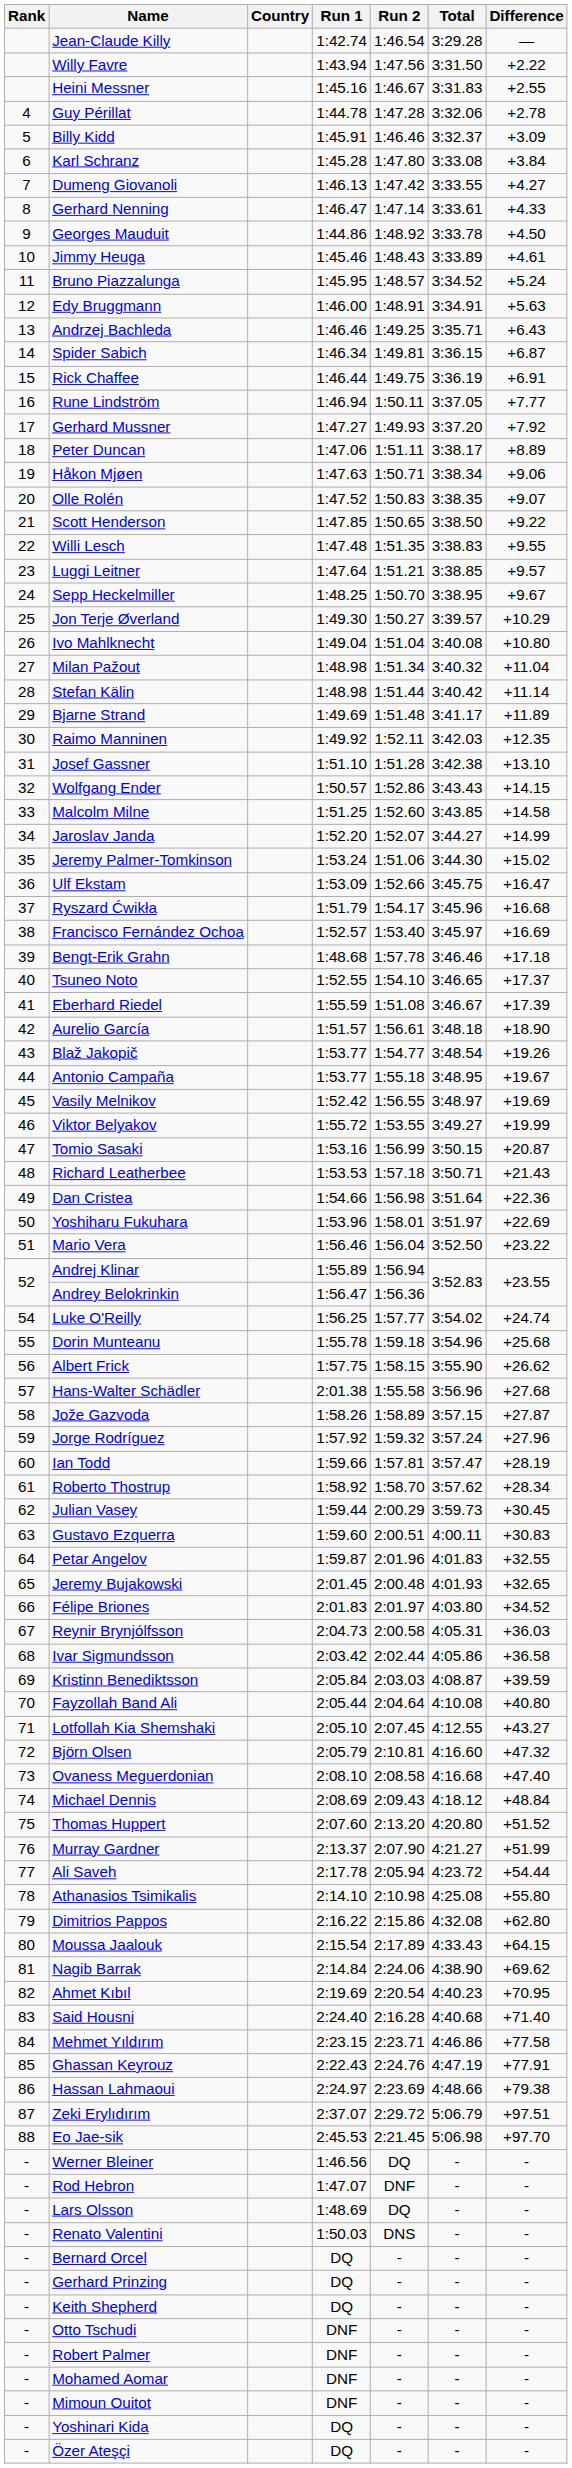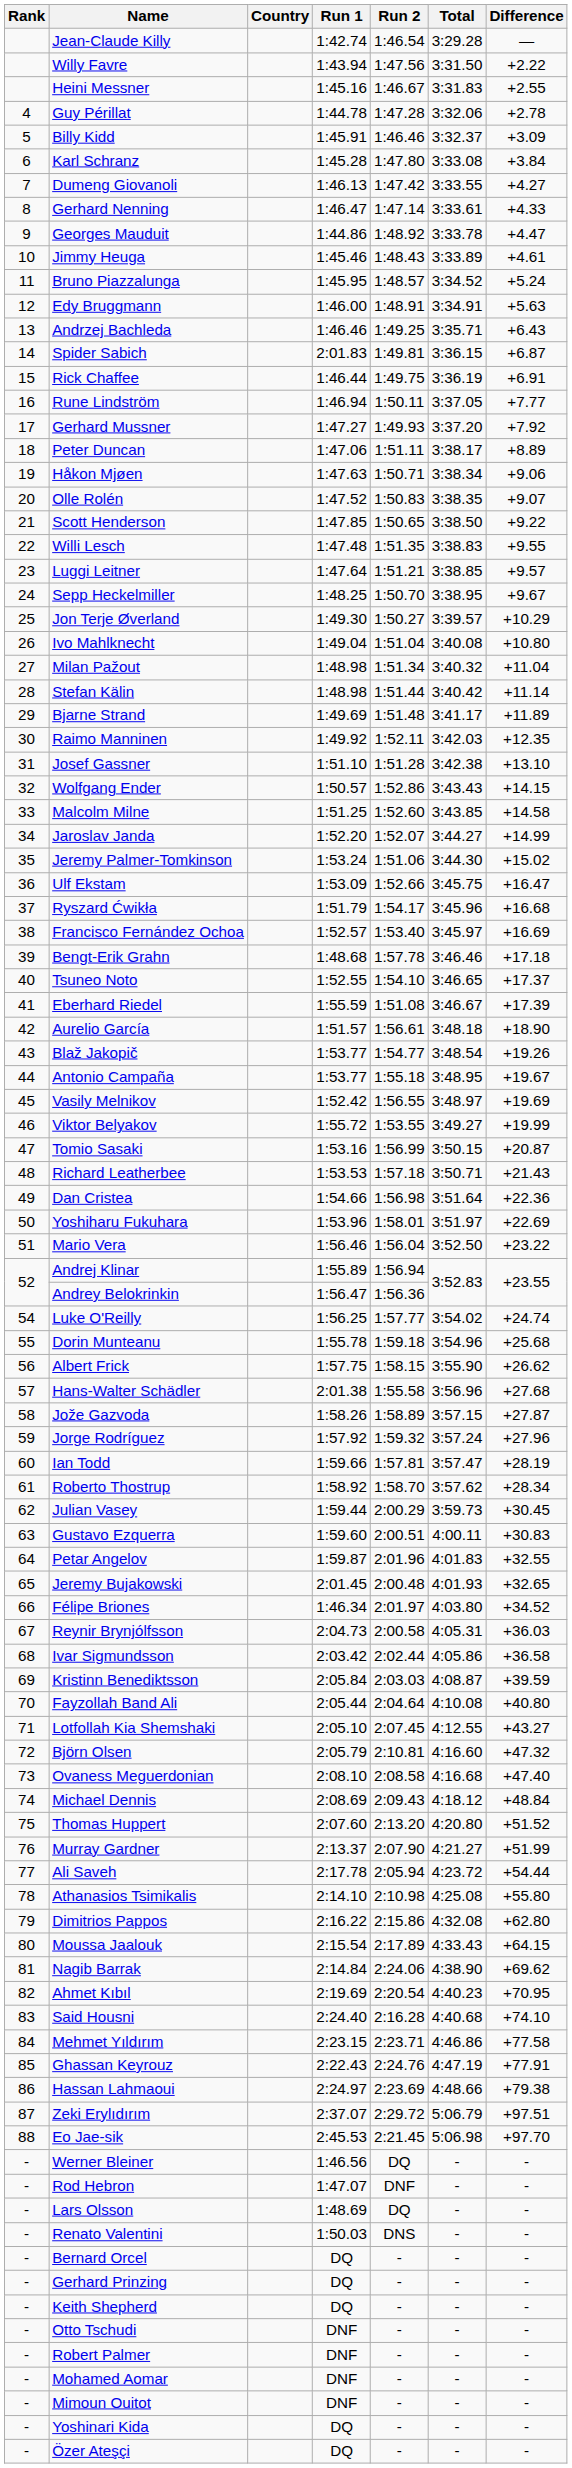 <table class="wikitable sortable" style="text-align:center">
 <tr>
 <th>Rank</th>
 <th>Name</th>
 <th>Country</th>
 <th>Run 1</th>
 <th>Run 2</th>
 <th>Total</th>
 <th>Difference</th>
 </tr>
 <tr>
 <td></td>
 <td align=left><a href='#'>Jean-Claude Killy</a></td>
 <td align=left></td>
 <td>1:42.74</td>
 <td>1:46.54</td>
 <td>3:29.28</td>
 <td>—</td>
 </tr>
 <tr>
 <td></td>
 <td align=left><a href='#'>Willy Favre</a></td>
 <td align=left></td>
 <td>1:43.94</td>
 <td>1:47.56</td>
 <td>3:31.50</td>
 <td>+2.22</td>
 </tr>
 <tr>
 <td></td>
 <td align=left><a href='#'>Heini Messner</a></td>
 <td align=left></td>
 <td>1:45.16</td>
 <td>1:46.67</td>
 <td>3:31.83</td>
 <td>+2.55</td>
 </tr>
 <tr>
 <td>4</td>
 <td align=left><a href='#'>Guy Périllat</a></td>
 <td align=left></td>
 <td>1:44.78</td>
 <td>1:47.28</td>
 <td>3:32.06</td>
 <td>+2.78</td>
 </tr>
 <tr>
 <td>5</td>
 <td align=left><a href='#'>Billy Kidd</a></td>
 <td align=left></td>
 <td>1:45.91</td>
 <td>1:46.46</td>
 <td>3:32.37</td>
 <td>+3.09</td>
 </tr>
 <tr>
 <td>6</td>
 <td align=left><a href='#'>Karl Schranz</a></td>
 <td align=left></td>
 <td>1:45.28</td>
 <td>1:47.80</td>
 <td>3:33.08</td>
 <td>+3.84</td>
 </tr>
 <tr>
 <td>7</td>
 <td align=left><a href='#'>Dumeng Giovanoli</a></td>
 <td align=left></td>
 <td>1:46.13</td>
 <td>1:47.42</td>
 <td>3:33.55</td>
 <td>+4.27</td>
 </tr>
 <tr>
 <td>8</td>
 <td align=left><a href='#'>Gerhard Nenning</a></td>
 <td align=left></td>
 <td>1:46.47</td>
 <td>1:47.14</td>
 <td>3:33.61</td>
 <td>+4.33</td>
 </tr>
 <tr>
 <td>9</td>
 <td align=left><a href='#'>Georges Mauduit</a></td>
 <td align=left></td>
 <td>1:44.86</td>
 <td>1:48.92</td>
 <td>3:33.78</td>
-<td>+4.50</td>
+<td>+4.47</td>
 </tr>
 <tr>
 <td>10</td>
 <td align=left><a href='#'>Jimmy Heuga</a></td>
 <td align=left></td>
 <td>1:45.46</td>
 <td>1:48.43</td>
 <td>3:33.89</td>
 <td>+4.61</td>
 </tr>
 <tr>
 <td>11</td>
 <td align=left><a href='#'>Bruno Piazzalunga</a></td>
 <td align=left></td>
 <td>1:45.95</td>
 <td>1:48.57</td>
 <td>3:34.52</td>
 <td>+5.24</td>
 </tr>
 <tr>
 <td>12</td>
 <td align=left><a href='#'>Edy Bruggmann</a></td>
 <td align=left></td>
 <td>1:46.00</td>
 <td>1:48.91</td>
 <td>3:34.91</td>
 <td>+5.63</td>
 </tr>
 <tr>
 <td>13</td>
 <td align=left><a href='#'>Andrzej Bachleda</a></td>
 <td align=left></td>
 <td>1:46.46</td>
 <td>1:49.25</td>
 <td>3:35.71</td>
 <td>+6.43</td>
 </tr>
 <tr>
 <td>14</td>
 <td align=left><a href='#'>Spider Sabich</a></td>
 <td align=left></td>
-<td>1:46.34</td>
+<td>2:01.83</td>
 <td>1:49.81</td>
 <td>3:36.15</td>
 <td>+6.87</td>
 </tr>
 <tr>
 <td>15</td>
 <td align=left><a href='#'>Rick Chaffee</a></td>
 <td align=left></td>
 <td>1:46.44</td>
 <td>1:49.75</td>
 <td>3:36.19</td>
 <td>+6.91</td>
 </tr>
 <tr>
 <td>16</td>
 <td align=left><a href='#'>Rune Lindström</a></td>
 <td align=left></td>
 <td>1:46.94</td>
 <td>1:50.11</td>
 <td>3:37.05</td>
 <td>+7.77</td>
 </tr>
 <tr>
 <td>17</td>
 <td align=left><a href='#'>Gerhard Mussner</a></td>
 <td align=left></td>
 <td>1:47.27</td>
 <td>1:49.93</td>
 <td>3:37.20</td>
 <td>+7.92</td>
 </tr>
 <tr>
 <td>18</td>
 <td align=left><a href='#'>Peter Duncan</a></td>
 <td align=left></td>
 <td>1:47.06</td>
 <td>1:51.11</td>
 <td>3:38.17</td>
 <td>+8.89</td>
 </tr>
 <tr>
 <td>19</td>
 <td align=left><a href='#'>Håkon Mjøen</a></td>
 <td align=left></td>
 <td>1:47.63</td>
 <td>1:50.71</td>
 <td>3:38.34</td>
 <td>+9.06</td>
 </tr>
 <tr>
 <td>20</td>
 <td align=left><a href='#'>Olle Rolén</a></td>
 <td align=left></td>
 <td>1:47.52</td>
 <td>1:50.83</td>
 <td>3:38.35</td>
 <td>+9.07</td>
 </tr>
 <tr>
 <td>21</td>
 <td align=left><a href='#'>Scott Henderson</a></td>
 <td align=left></td>
 <td>1:47.85</td>
 <td>1:50.65</td>
 <td>3:38.50</td>
 <td>+9.22</td>
 </tr>
 <tr>
 <td>22</td>
 <td align=left><a href='#'>Willi Lesch</a></td>
 <td align=left></td>
 <td>1:47.48</td>
 <td>1:51.35</td>
 <td>3:38.83</td>
 <td>+9.55</td>
 </tr>
 <tr>
 <td>23</td>
 <td align=left><a href='#'>Luggi Leitner</a></td>
 <td align=left></td>
 <td>1:47.64</td>
 <td>1:51.21</td>
 <td>3:38.85</td>
 <td>+9.57</td>
 </tr>
 <tr>
 <td>24</td>
 <td align=left><a href='#'>Sepp Heckelmiller</a></td>
 <td align=left></td>
 <td>1:48.25</td>
 <td>1:50.70</td>
 <td>3:38.95</td>
 <td>+9.67</td>
 </tr>
 <tr>
 <td>25</td>
 <td align=left><a href='#'>Jon Terje Øverland</a></td>
 <td align=left></td>
 <td>1:49.30</td>
 <td>1:50.27</td>
 <td>3:39.57</td>
 <td>+10.29</td>
 </tr>
 <tr>
 <td>26</td>
 <td align=left><a href='#'>Ivo Mahlknecht</a></td>
 <td align=left></td>
 <td>1:49.04</td>
 <td>1:51.04</td>
 <td>3:40.08</td>
 <td>+10.80</td>
 </tr>
 <tr>
 <td>27</td>
 <td align=left><a href='#'>Milan Pažout</a></td>
 <td align=left></td>
 <td>1:48.98</td>
 <td>1:51.34</td>
 <td>3:40.32</td>
 <td>+11.04</td>
 </tr>
 <tr>
 <td>28</td>
 <td align=left><a href='#'>Stefan Kälin</a></td>
 <td align=left></td>
 <td>1:48.98</td>
 <td>1:51.44</td>
 <td>3:40.42</td>
 <td>+11.14</td>
 </tr>
 <tr>
 <td>29</td>
 <td align=left><a href='#'>Bjarne Strand</a></td>
 <td align=left></td>
 <td>1:49.69</td>
 <td>1:51.48</td>
 <td>3:41.17</td>
 <td>+11.89</td>
 </tr>
 <tr>
 <td>30</td>
 <td align=left><a href='#'>Raimo Manninen</a></td>
 <td align=left></td>
 <td>1:49.92</td>
 <td>1:52.11</td>
 <td>3:42.03</td>
 <td>+12.35</td>
 </tr>
 <tr>
 <td>31</td>
 <td align=left><a href='#'>Josef Gassner</a></td>
 <td align=left></td>
 <td>1:51.10</td>
 <td>1:51.28</td>
 <td>3:42.38</td>
 <td>+13.10</td>
 </tr>
 <tr>
 <td>32</td>
 <td align=left><a href='#'>Wolfgang Ender</a></td>
 <td align=left></td>
 <td>1:50.57</td>
 <td>1:52.86</td>
 <td>3:43.43</td>
 <td>+14.15</td>
 </tr>
 <tr>
 <td>33</td>
 <td align=left><a href='#'>Malcolm Milne</a></td>
 <td align=left></td>
 <td>1:51.25</td>
 <td>1:52.60</td>
 <td>3:43.85</td>
 <td>+14.58</td>
 </tr>
 <tr>
 <td>34</td>
 <td align=left><a href='#'>Jaroslav Janda</a></td>
 <td align=left></td>
 <td>1:52.20</td>
 <td>1:52.07</td>
 <td>3:44.27</td>
 <td>+14.99</td>
 </tr>
 <tr>
 <td>35</td>
 <td align=left><a href='#'>Jeremy Palmer-Tomkinson</a></td>
 <td align=left></td>
 <td>1:53.24</td>
 <td>1:51.06</td>
 <td>3:44.30</td>
 <td>+15.02</td>
 </tr>
 <tr>
 <td>36</td>
 <td align=left><a href='#'>Ulf Ekstam</a></td>
 <td align=left></td>
 <td>1:53.09</td>
 <td>1:52.66</td>
 <td>3:45.75</td>
 <td>+16.47</td>
 </tr>
 <tr>
 <td>37</td>
 <td align=left><a href='#'>Ryszard Ćwikła</a></td>
 <td align=left></td>
 <td>1:51.79</td>
 <td>1:54.17</td>
 <td>3:45.96</td>
 <td>+16.68</td>
 </tr>
 <tr>
 <td>38</td>
 <td align=left><a href='#'>Francisco Fernández Ochoa</a></td>
 <td align=left></td>
 <td>1:52.57</td>
 <td>1:53.40</td>
 <td>3:45.97</td>
 <td>+16.69</td>
 </tr>
 <tr>
 <td>39</td>
 <td align=left><a href='#'>Bengt-Erik Grahn</a></td>
 <td align=left></td>
 <td>1:48.68</td>
 <td>1:57.78</td>
 <td>3:46.46</td>
 <td>+17.18</td>
 </tr>
 <tr>
 <td>40</td>
 <td align=left><a href='#'>Tsuneo Noto</a></td>
 <td align=left></td>
 <td>1:52.55</td>
 <td>1:54.10</td>
 <td>3:46.65</td>
 <td>+17.37</td>
 </tr>
 <tr>
 <td>41</td>
 <td align=left><a href='#'>Eberhard Riedel</a></td>
 <td align=left></td>
 <td>1:55.59</td>
 <td>1:51.08</td>
 <td>3:46.67</td>
 <td>+17.39</td>
 </tr>
 <tr>
 <td>42</td>
 <td align=left><a href='#'>Aurelio García</a></td>
 <td align=left></td>
 <td>1:51.57</td>
 <td>1:56.61</td>
 <td>3:48.18</td>
 <td>+18.90</td>
 </tr>
 <tr>
 <td>43</td>
 <td align=left><a href='#'>Blaž Jakopič</a></td>
 <td align=left></td>
 <td>1:53.77</td>
 <td>1:54.77</td>
 <td>3:48.54</td>
 <td>+19.26</td>
 </tr>
 <tr>
 <td>44</td>
 <td align=left><a href='#'>Antonio Campaña</a></td>
 <td align=left></td>
 <td>1:53.77</td>
 <td>1:55.18</td>
 <td>3:48.95</td>
 <td>+19.67</td>
 </tr>
 <tr>
 <td>45</td>
 <td align=left><a href='#'>Vasily Melnikov</a></td>
 <td align=left></td>
 <td>1:52.42</td>
 <td>1:56.55</td>
 <td>3:48.97</td>
 <td>+19.69</td>
 </tr>
 <tr>
 <td>46</td>
 <td align=left><a href='#'>Viktor Belyakov</a></td>
 <td align=left></td>
 <td>1:55.72</td>
 <td>1:53.55</td>
 <td>3:49.27</td>
 <td>+19.99</td>
 </tr>
 <tr>
 <td>47</td>
 <td align=left><a href='#'>Tomio Sasaki</a></td>
 <td align=left></td>
 <td>1:53.16</td>
 <td>1:56.99</td>
 <td>3:50.15</td>
 <td>+20.87</td>
 </tr>
 <tr>
 <td>48</td>
 <td align=left><a href='#'>Richard Leatherbee</a></td>
 <td align=left></td>
 <td>1:53.53</td>
 <td>1:57.18</td>
 <td>3:50.71</td>
 <td>+21.43</td>
 </tr>
 <tr>
 <td>49</td>
 <td align=left><a href='#'>Dan Cristea</a></td>
 <td align=left></td>
 <td>1:54.66</td>
 <td>1:56.98</td>
 <td>3:51.64</td>
 <td>+22.36</td>
 </tr>
 <tr>
 <td>50</td>
 <td align=left><a href='#'>Yoshiharu Fukuhara</a></td>
 <td align=left></td>
 <td>1:53.96</td>
 <td>1:58.01</td>
 <td>3:51.97</td>
 <td>+22.69</td>
 </tr>
 <tr>
 <td>51</td>
 <td align=left><a href='#'>Mario Vera</a></td>
 <td align=left></td>
 <td>1:56.46</td>
 <td>1:56.04</td>
 <td>3:52.50</td>
 <td>+23.22</td>
 </tr>
 <tr>
 <td rowspan=2>52</td>
 <td align=left><a href='#'>Andrej Klinar</a></td>
 <td align=left></td>
 <td>1:55.89</td>
 <td>1:56.94</td>
 <td rowspan=2>3:52.83</td>
 <td rowspan=2>+23.55</td>
 </tr>
 <tr>
 <td align=left><a href='#'>Andrey Belokrinkin</a></td>
 <td align=left></td>
 <td>1:56.47</td>
 <td>1:56.36</td>
 </tr>
 <tr>
 <td>54</td>
 <td align=left><a href='#'>Luke O'Reilly</a></td>
 <td align=left></td>
 <td>1:56.25</td>
 <td>1:57.77</td>
 <td>3:54.02</td>
 <td>+24.74</td>
 </tr>
 <tr>
 <td>55</td>
 <td align=left><a href='#'>Dorin Munteanu</a></td>
 <td align=left></td>
 <td>1:55.78</td>
 <td>1:59.18</td>
 <td>3:54.96</td>
 <td>+25.68</td>
 </tr>
 <tr>
 <td>56</td>
 <td align=left><a href='#'>Albert Frick</a></td>
 <td align=left></td>
 <td>1:57.75</td>
 <td>1:58.15</td>
 <td>3:55.90</td>
 <td>+26.62</td>
 </tr>
 <tr>
 <td>57</td>
 <td align=left><a href='#'>Hans-Walter Schädler</a></td>
 <td align=left></td>
 <td>2:01.38</td>
 <td>1:55.58</td>
 <td>3:56.96</td>
 <td>+27.68</td>
 </tr>
 <tr>
 <td>58</td>
 <td align=left><a href='#'>Jože Gazvoda</a></td>
 <td align=left></td>
 <td>1:58.26</td>
 <td>1:58.89</td>
 <td>3:57.15</td>
 <td>+27.87</td>
 </tr>
 <tr>
 <td>59</td>
 <td align=left><a href='#'>Jorge Rodríguez</a></td>
 <td align=left></td>
 <td>1:57.92</td>
 <td>1:59.32</td>
 <td>3:57.24</td>
 <td>+27.96</td>
 </tr>
 <tr>
 <td>60</td>
 <td align=left><a href='#'>Ian Todd</a></td>
 <td align=left></td>
 <td>1:59.66</td>
 <td>1:57.81</td>
 <td>3:57.47</td>
 <td>+28.19</td>
 </tr>
 <tr>
 <td>61</td>
 <td align=left><a href='#'>Roberto Thostrup</a></td>
 <td align=left></td>
 <td>1:58.92</td>
 <td>1:58.70</td>
 <td>3:57.62</td>
 <td>+28.34</td>
 </tr>
 <tr>
 <td>62</td>
 <td align=left><a href='#'>Julian Vasey</a></td>
 <td align=left></td>
 <td>1:59.44</td>
 <td>2:00.29</td>
 <td>3:59.73</td>
 <td>+30.45</td>
 </tr>
 <tr>
 <td>63</td>
 <td align=left><a href='#'>Gustavo Ezquerra</a></td>
 <td align=left></td>
 <td>1:59.60</td>
 <td>2:00.51</td>
 <td>4:00.11</td>
 <td>+30.83</td>
 </tr>
 <tr>
 <td>64</td>
 <td align=left><a href='#'>Petar Angelov</a></td>
 <td align=left></td>
 <td>1:59.87</td>
 <td>2:01.96</td>
 <td>4:01.83</td>
 <td>+32.55</td>
 </tr>
 <tr>
 <td>65</td>
 <td align=left><a href='#'>Jeremy Bujakowski</a></td>
 <td align=left></td>
 <td>2:01.45</td>
 <td>2:00.48</td>
 <td>4:01.93</td>
 <td>+32.65</td>
 </tr>
 <tr>
 <td>66</td>
 <td align=left><a href='#'>Félipe Briones</a></td>
 <td align=left></td>
-<td>2:01.83</td>
+<td>1:46.34</td>
 <td>2:01.97</td>
 <td>4:03.80</td>
 <td>+34.52</td>
 </tr>
 <tr>
 <td>67</td>
 <td align=left><a href='#'>Reynir Brynjólfsson</a></td>
 <td align=left></td>
 <td>2:04.73</td>
 <td>2:00.58</td>
 <td>4:05.31</td>
 <td>+36.03</td>
 </tr>
 <tr>
 <td>68</td>
 <td align=left><a href='#'>Ivar Sigmundsson</a></td>
 <td align=left></td>
 <td>2:03.42</td>
 <td>2:02.44</td>
 <td>4:05.86</td>
 <td>+36.58</td>
 </tr>
 <tr>
 <td>69</td>
 <td align=left><a href='#'>Kristinn Benediktsson</a></td>
 <td align=left></td>
 <td>2:05.84</td>
 <td>2:03.03</td>
 <td>4:08.87</td>
 <td>+39.59</td>
 </tr>
 <tr>
 <td>70</td>
 <td align=left><a href='#'>Fayzollah Band Ali</a></td>
 <td align=left></td>
 <td>2:05.44</td>
 <td>2:04.64</td>
 <td>4:10.08</td>
 <td>+40.80</td>
 </tr>
 <tr>
 <td>71</td>
 <td align=left><a href='#'>Lotfollah Kia Shemshaki</a></td>
 <td align=left></td>
 <td>2:05.10</td>
 <td>2:07.45</td>
 <td>4:12.55</td>
 <td>+43.27</td>
 </tr>
 <tr>
 <td>72</td>
 <td align=left><a href='#'>Björn Olsen</a></td>
 <td align=left></td>
 <td>2:05.79</td>
 <td>2:10.81</td>
 <td>4:16.60</td>
 <td>+47.32</td>
 </tr>
 <tr>
 <td>73</td>
 <td align=left><a href='#'>Ovaness Meguerdonian</a></td>
 <td align=left></td>
 <td>2:08.10</td>
 <td>2:08.58</td>
 <td>4:16.68</td>
 <td>+47.40</td>
 </tr>
 <tr>
 <td>74</td>
 <td align=left><a href='#'>Michael Dennis</a></td>
 <td align=left></td>
 <td>2:08.69</td>
 <td>2:09.43</td>
 <td>4:18.12</td>
 <td>+48.84</td>
 </tr>
 <tr>
 <td>75</td>
 <td align=left><a href='#'>Thomas Huppert</a></td>
 <td align=left></td>
 <td>2:07.60</td>
 <td>2:13.20</td>
 <td>4:20.80</td>
 <td>+51.52</td>
 </tr>
 <tr>
 <td>76</td>
 <td align=left><a href='#'>Murray Gardner</a></td>
 <td align=left></td>
 <td>2:13.37</td>
 <td>2:07.90</td>
 <td>4:21.27</td>
 <td>+51.99</td>
 </tr>
 <tr>
 <td>77</td>
 <td align=left><a href='#'>Ali Saveh</a></td>
 <td align=left></td>
 <td>2:17.78</td>
 <td>2:05.94</td>
 <td>4:23.72</td>
 <td>+54.44</td>
 </tr>
 <tr>
 <td>78</td>
 <td align=left><a href='#'>Athanasios Tsimikalis</a></td>
 <td align=left></td>
 <td>2:14.10</td>
 <td>2:10.98</td>
 <td>4:25.08</td>
 <td>+55.80</td>
 </tr>
 <tr>
 <td>79</td>
 <td align=left><a href='#'>Dimitrios Pappos</a></td>
 <td align=left></td>
 <td>2:16.22</td>
 <td>2:15.86</td>
 <td>4:32.08</td>
 <td>+62.80</td>
 </tr>
 <tr>
 <td>80</td>
 <td align=left><a href='#'>Moussa Jaalouk</a></td>
 <td align=left></td>
 <td>2:15.54</td>
 <td>2:17.89</td>
 <td>4:33.43</td>
 <td>+64.15</td>
 </tr>
 <tr>
 <td>81</td>
 <td align=left><a href='#'>Nagib Barrak</a></td>
 <td align=left></td>
 <td>2:14.84</td>
 <td>2:24.06</td>
 <td>4:38.90</td>
 <td>+69.62</td>
 </tr>
 <tr>
 <td>82</td>
 <td align=left><a href='#'>Ahmet Kıbıl</a></td>
 <td align=left></td>
 <td>2:19.69</td>
 <td>2:20.54</td>
 <td>4:40.23</td>
 <td>+70.95</td>
 </tr>
 <tr>
 <td>83</td>
 <td align=left><a href='#'>Said Housni</a></td>
 <td align=left></td>
 <td>2:24.40</td>
 <td>2:16.28</td>
 <td>4:40.68</td>
-<td>+71.40</td>
+<td>+74.10</td>
 </tr>
 <tr>
 <td>84</td>
 <td align=left><a href='#'>Mehmet Yıldırım</a></td>
 <td align=left></td>
 <td>2:23.15</td>
 <td>2:23.71</td>
 <td>4:46.86</td>
 <td>+77.58</td>
 </tr>
 <tr>
 <td>85</td>
 <td align=left><a href='#'>Ghassan Keyrouz</a></td>
 <td align=left></td>
 <td>2:22.43</td>
 <td>2:24.76</td>
 <td>4:47.19</td>
 <td>+77.91</td>
 </tr>
 <tr>
 <td>86</td>
 <td align=left><a href='#'>Hassan Lahmaoui</a></td>
 <td align=left></td>
 <td>2:24.97</td>
 <td>2:23.69</td>
 <td>4:48.66</td>
 <td>+79.38</td>
 </tr>
 <tr>
 <td>87</td>
 <td align=left><a href='#'>Zeki Erylıdırım</a></td>
 <td align=left></td>
 <td>2:37.07</td>
 <td>2:29.72</td>
 <td>5:06.79</td>
 <td>+97.51</td>
 </tr>
 <tr>
 <td>88</td>
 <td align=left><a href='#'>Eo Jae-sik</a></td>
 <td align=left></td>
 <td>2:45.53</td>
 <td>2:21.45</td>
 <td>5:06.98</td>
 <td>+97.70</td>
 </tr>
 <tr>
 <td>-</td>
 <td align=left><a href='#'>Werner Bleiner</a></td>
 <td align=left></td>
 <td>1:46.56</td>
 <td>DQ</td>
 <td>-</td>
 <td>-</td>
 </tr>
 <tr>
 <td>-</td>
 <td align=left><a href='#'>Rod Hebron</a></td>
 <td align=left></td>
 <td>1:47.07</td>
 <td>DNF</td>
 <td>-</td>
 <td>-</td>
 </tr>
 <tr>
 <td>-</td>
 <td align=left><a href='#'>Lars Olsson</a></td>
 <td align=left></td>
 <td>1:48.69</td>
 <td>DQ</td>
 <td>-</td>
 <td>-</td>
 </tr>
 <tr>
 <td>-</td>
 <td align=left><a href='#'>Renato Valentini</a></td>
 <td align=left></td>
 <td>1:50.03</td>
 <td>DNS</td>
 <td>-</td>
 <td>-</td>
 </tr>
 <tr>
 <td>-</td>
 <td align=left><a href='#'>Bernard Orcel</a></td>
 <td align=left></td>
 <td>DQ</td>
 <td>-</td>
 <td>-</td>
 <td>-</td>
 </tr>
 <tr>
 <td>-</td>
 <td align=left><a href='#'>Gerhard Prinzing</a></td>
 <td align=left></td>
 <td>DQ</td>
 <td>-</td>
 <td>-</td>
 <td>-</td>
 </tr>
 <tr>
 <td>-</td>
 <td align=left><a href='#'>Keith Shepherd</a></td>
 <td align=left></td>
 <td>DQ</td>
 <td>-</td>
 <td>-</td>
 <td>-</td>
 </tr>
 <tr>
 <td>-</td>
 <td align=left><a href='#'>Otto Tschudi</a></td>
 <td align=left></td>
 <td>DNF</td>
 <td>-</td>
 <td>-</td>
 <td>-</td>
 </tr>
 <tr>
 <td>-</td>
 <td align=left><a href='#'>Robert Palmer</a></td>
 <td align=left></td>
 <td>DNF</td>
 <td>-</td>
 <td>-</td>
 <td>-</td>
 </tr>
 <tr>
 <td>-</td>
 <td align=left><a href='#'>Mohamed Aomar</a></td>
 <td align=left></td>
 <td>DNF</td>
 <td>-</td>
 <td>-</td>
 <td>-</td>
 </tr>
 <tr>
 <td>-</td>
 <td align=left><a href='#'>Mimoun Ouitot</a></td>
 <td align=left></td>
 <td>DNF</td>
 <td>-</td>
 <td>-</td>
 <td>-</td>
 </tr>
 <tr>
 <td>-</td>
 <td align=left><a href='#'>Yoshinari Kida</a></td>
 <td align=left></td>
 <td>DQ</td>
 <td>-</td>
 <td>-</td>
 <td>-</td>
 </tr>
 <tr>
 <td>-</td>
 <td align=left><a href='#'>Özer Ateşçi</a></td>
 <td align=left></td>
 <td>DQ</td>
 <td>-</td>
 <td>-</td>
 <td>-</td>
 </tr>
 </table>
